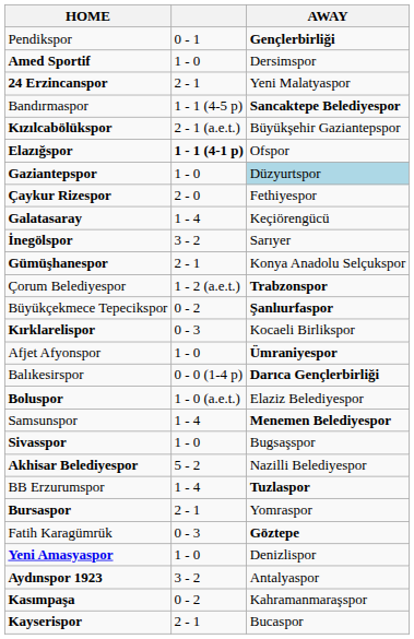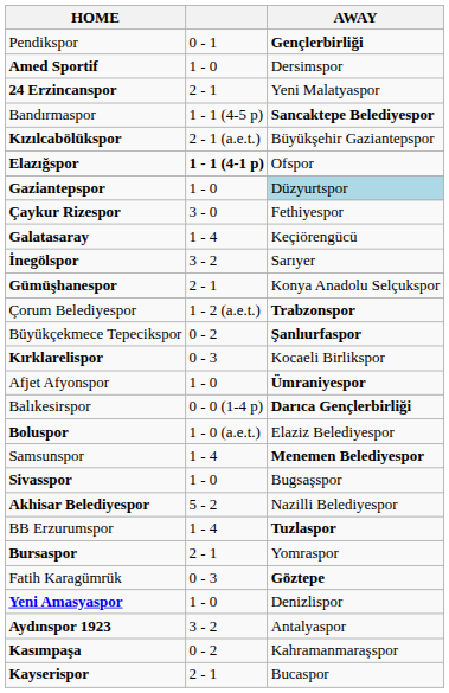 <table class="wikitable">
 <tr>
 <th><strong>HOME</strong></th>
 <th></th>
 <th><strong>AWAY</strong></th>
 </tr>
 <tr>
 <td>Pendikspor</td>
 <td>0 - 1</td>
 <td><strong>Gençlerbirliği</strong></td>
 </tr>
 <tr>
 <td><strong>Amed Sportif</strong></td>
 <td>1 - 0</td>
 <td>Dersimspor</td>
 </tr>
 <tr>
 <td><strong>24 Erzincanspor</strong></td>
 <td>2 - 1</td>
 <td>Yeni Malatyaspor</td>
 </tr>
 <tr>
 <td>Bandırmaspor</td>
 <td>1 - 1 (4-5 p)</td>
 <td><strong>Sancaktepe Belediyespor</strong></td>
 </tr>
 <tr>
 <td><strong>Kızılcabölükspor</strong></td>
 <td>2 - 1 (a.e.t.)</td>
 <td>Büyükşehir Gaziantepspor</td>
 </tr>
 <tr>
 <td><strong>Elazığspor</strong></td>
 <td><strong>1 - 1 (4-1 p)</strong></td>
 <td>Ofspor</td>
 </tr>
 <tr>
 <td><strong>Gaziantepspor</strong></td>
 <td>1 - 0</td>
 <td style="background: lightblue;">Düzyurtspor</td>
 </tr>
 <tr>
 <td><strong>Çaykur Rizespor</strong></td>
-<td>2 - 0</td>
+<td>3 - 0</td>
 <td>Fethiyespor</td>
 </tr>
 <tr>
 <td><strong>Galatasaray</strong></td>
 <td>1 - 4</td>
 <td>Keçiörengücü</td>
 </tr>
 <tr>
 <td><strong>İnegölspor</strong></td>
 <td>3 - 2</td>
 <td>Sarıyer</td>
 </tr>
 <tr>
 <td><strong>Gümüşhanespor</strong></td>
 <td>2 - 1</td>
 <td>Konya Anadolu Selçukspor</td>
 </tr>
 <tr>
 <td>Çorum Belediyespor</td>
 <td>1 - 2 (a.e.t.)</td>
 <td><strong>Trabzonspor</strong></td>
 </tr>
 <tr>
 <td>Büyükçekmece Tepecikspor</td>
 <td>0 - 2</td>
 <td><strong>Şanlıurfaspor</strong></td>
 </tr>
 <tr>
 <td><strong>Kırklarelispor</strong></td>
 <td>0 - 3</td>
 <td>Kocaeli Birlikspor</td>
 </tr>
 <tr>
 <td>Afjet Afyonspor</td>
 <td>1 - 0</td>
 <td><strong>Ümraniyespor</strong></td>
 </tr>
 <tr>
 <td>Balıkesirspor</td>
 <td>0 - 0 (1-4 p)</td>
 <td><strong>Darıca Gençlerbirliği</strong></td>
 </tr>
 <tr>
 <td><strong>Boluspor</strong></td>
 <td>1 - 0 (a.e.t.)</td>
 <td>Elaziz Belediyespor</td>
 </tr>
 <tr>
 <td>Samsunspor</td>
 <td>1 - 4</td>
 <td><strong>Menemen Belediyespor</strong></td>
 </tr>
 <tr>
 <td><strong>Sivasspor</strong></td>
 <td>1 - 0</td>
 <td>Bugsaşspor</td>
 </tr>
 <tr>
 <td><strong>Akhisar Belediyespor</strong></td>
 <td>5 - 2</td>
 <td>Nazilli Belediyespor</td>
 </tr>
 <tr>
 <td>BB Erzurumspor</td>
 <td>1 - 4</td>
 <td><strong>Tuzlaspor</strong></td>
 </tr>
 <tr>
 <td><strong>Bursaspor</strong></td>
 <td>2 - 1</td>
 <td>Yomraspor</td>
 </tr>
 <tr>
 <td>Fatih Karagümrük</td>
 <td>0 - 3</td>
 <td><strong>Göztepe</strong></td>
 </tr>
 <tr>
 <td><strong><a href='#'>Yeni Amasyaspor</a></strong></td>
 <td>1 - 0</td>
 <td>Denizlispor</td>
 </tr>
 <tr>
 <td><strong>Aydınspor 1923</strong></td>
 <td>3 - 2</td>
 <td>Antalyaspor</td>
 </tr>
 <tr>
 <td><strong>Kasımpaşa</strong></td>
 <td>0 - 2</td>
 <td>Kahramanmaraşspor</td>
 </tr>
 <tr>
 <td><strong>Kayserispor</strong></td>
 <td>2 - 1</td>
 <td>Bucaspor</td>
 </tr>
 </table>
